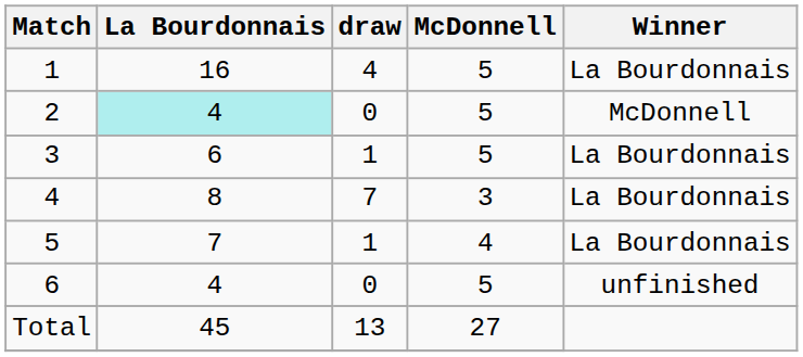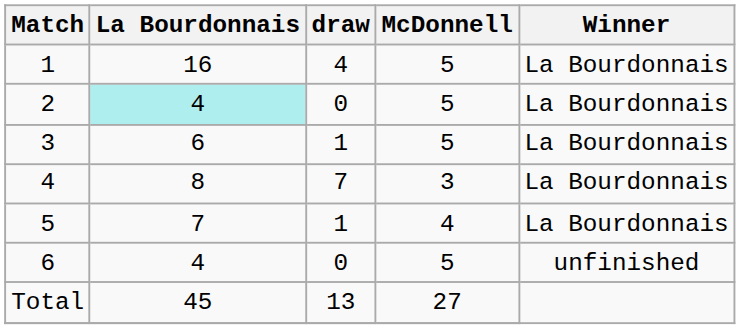 <table class="wikitable" style="text-align:center; float:right;">
 <tr>
 <th>Match</th>
 <th>La Bourdonnais</th>
 <th>draw</th>
 <th>McDonnell</th>
 <th>Winner</th>
 </tr>
 <tr>
 <td>1</td>
 <td>16</td>
 <td>4</td>
 <td>5</td>
 <td>La Bourdonnais</td>
 </tr>
 <tr>
 <td>2</td>
 <td style="background: paleturquoise;">4</td>
 <td>0</td>
 <td>5</td>
-<td>McDonnell</td>
+<td>La Bourdonnais</td>
 </tr>
 <tr>
 <td>3</td>
 <td>6</td>
 <td>1</td>
 <td>5</td>
 <td>La Bourdonnais</td>
 </tr>
 <tr>
 <td>4</td>
 <td>8</td>
 <td>7</td>
 <td>3</td>
 <td>La Bourdonnais</td>
 </tr>
 <tr>
 <td>5</td>
 <td>7</td>
 <td>1</td>
 <td>4</td>
 <td>La Bourdonnais</td>
 </tr>
 <tr>
 <td>6</td>
 <td>4</td>
 <td>0</td>
 <td>5</td>
 <td>unfinished</td>
 </tr>
 <tr>
 <td>Total</td>
 <td>45</td>
 <td>13</td>
 <td>27</td>
 </tr>
 <tr>
 </tr>
 </table>
